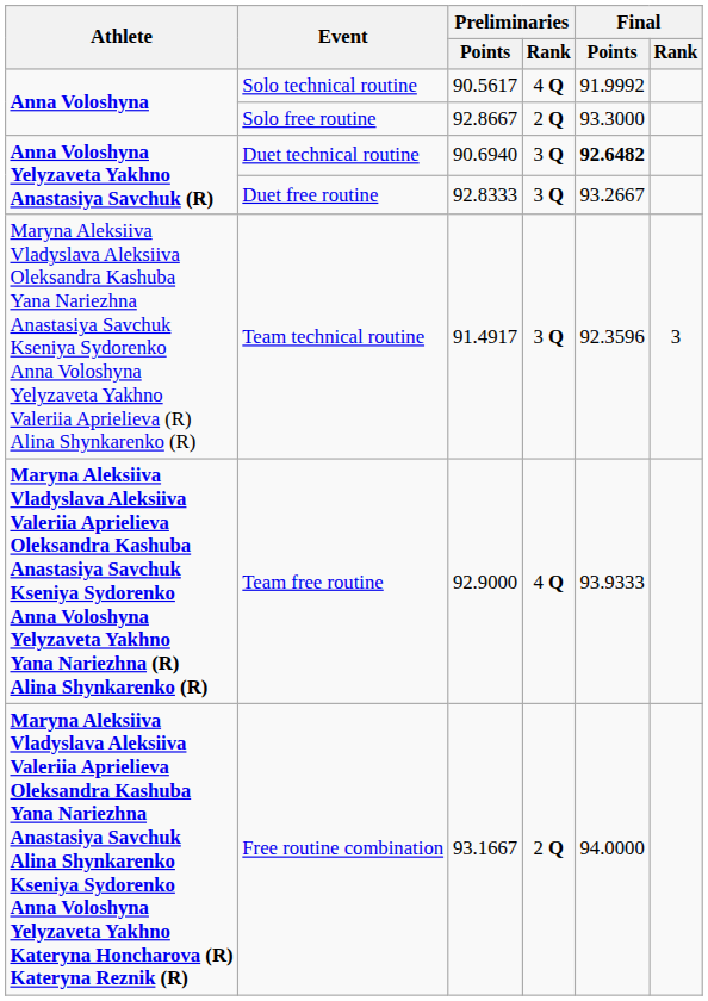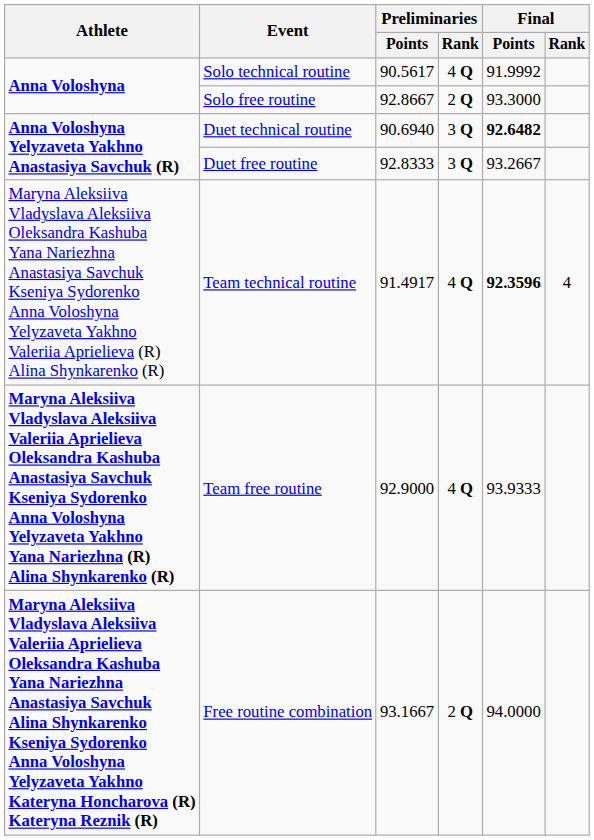 <table class=wikitable style="font-size:90%">
 <tr>
 <th rowspan="2">Athlete</th>
 <th rowspan="2">Event</th>
 <th colspan="2">Preliminaries</th>
 <th colspan="2">Final</th>
 </tr>
 <tr style="font-size:95%">
 <th>Points</th>
 <th>Rank</th>
 <th>Points</th>
 <th>Rank</th>
 </tr>
 <tr align=center>
 <td align=left rowspan=2><strong><a href='#'>Anna Voloshyna</a></strong></td>
 <td align=left><a href='#'>Solo technical routine</a></td>
 <td>90.5617</td>
 <td>4 <strong>Q</strong></td>
 <td>91.9992</td>
 <td></td>
 </tr>
 <tr align=center>
 <td align=left><a href='#'>Solo free routine</a></td>
 <td>92.8667</td>
 <td>2 <strong>Q</strong></td>
 <td>93.3000</td>
 <td></td>
 </tr>
 <tr align=center>
 <td align=left rowspan=2><strong><a href='#'>Anna Voloshyna</a><br><a href='#'>Yelyzaveta Yakhno</a><br><a href='#'>Anastasiya Savchuk</a> (R)</strong></td>
 <td align=left><a href='#'>Duet technical routine</a></td>
 <td>90.6940</td>
 <td>3 <strong>Q</strong></td>
 <td><strong>92.6482</strong></td>
 <td></td>
 </tr>
 <tr align=center>
 <td align=left><a href='#'>Duet free routine</a></td>
 <td>92.8333</td>
 <td>3 <strong>Q</strong></td>
 <td>93.2667</td>
 <td></td>
 </tr>
 <tr align=center>
 <td align=left><a href='#'>Maryna Aleksiiva</a><br><a href='#'>Vladyslava Aleksiiva</a><br><a href='#'>Oleksandra Kashuba</a><br><a href='#'>Yana Nariezhna</a><br><a href='#'>Anastasiya Savchuk</a><br><a href='#'>Kseniya Sydorenko</a><br><a href='#'>Anna Voloshyna</a><br><a href='#'>Yelyzaveta Yakhno</a><br><a href='#'>Valeriia Aprielieva</a> (R)<br><a href='#'>Alina Shynkarenko</a> (R)</td>
 <td align=left><a href='#'>Team technical routine</a></td>
 <td>91.4917</td>
-<td>3 <strong>Q</strong></td>
-<td>92.3596</td>
-<td>3</td>
+<td>4 <strong>Q</strong></td>
+<td><strong>92.3596</strong></td>
+<td>4</td>
 </tr>
 <tr align=center>
 <td align=left><strong><a href='#'>Maryna Aleksiiva</a><br><a href='#'>Vladyslava Aleksiiva</a><br><a href='#'>Valeriia Aprielieva</a><br><a href='#'>Oleksandra Kashuba</a><br><a href='#'>Anastasiya Savchuk</a><br><a href='#'>Kseniya Sydorenko</a><br><a href='#'>Anna Voloshyna</a><br><a href='#'>Yelyzaveta Yakhno</a><br><a href='#'>Yana Nariezhna</a> (R)<br><a href='#'>Alina Shynkarenko</a> (R)</strong></td>
 <td align=left><a href='#'>Team free routine</a></td>
 <td>92.9000</td>
 <td>4 <strong>Q</strong></td>
 <td>93.9333</td>
 <td></td>
 </tr>
 <tr align=center>
 <td align=left><strong><a href='#'>Maryna Aleksiiva</a><br><a href='#'>Vladyslava Aleksiiva</a><br><a href='#'>Valeriia Aprielieva</a><br><a href='#'>Oleksandra Kashuba</a><br><a href='#'>Yana Nariezhna</a><br><a href='#'>Anastasiya Savchuk</a><br><a href='#'>Alina Shynkarenko</a><br><a href='#'>Kseniya Sydorenko</a><br><a href='#'>Anna Voloshyna</a><br><a href='#'>Yelyzaveta Yakhno</a><br><a href='#'>Kateryna Honcharova</a> (R)<br><a href='#'>Kateryna Reznik</a> (R)</strong></td>
 <td align=left><a href='#'>Free routine combination</a></td>
 <td>93.1667</td>
 <td>2 <strong>Q</strong></td>
 <td>94.0000</td>
 <td></td>
 </tr>
 </table>
